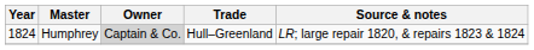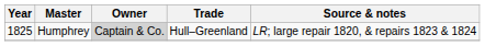 <table class=" wikitable">
 <tr>
 <th>Year</th>
 <th>Master</th>
 <th>Owner</th>
 <th>Trade</th>
 <th>Source & notes</th>
 </tr>
 <tr>
-<td>1824</td>
+<td>1825</td>
 <td>Humphrey</td>
 <td style="background: lightgrey;">Captain & Co.</td>
 <td>Hull–Greenland</td>
 <td><em>LR</em>; large repair 1820, & repairs 1823 & 1824</td>
 </tr>
 <tr>
 </tr>
 </table>
